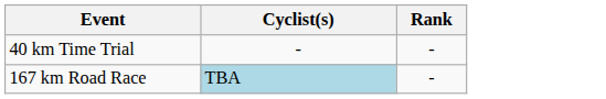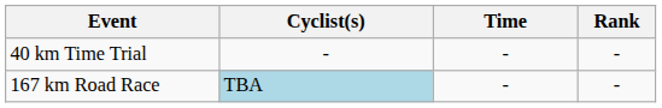 <table class=wikitable style="font-size:90%">
 <tr>
 <th width=150>Event</th>
 <th width=150>Cyclist(s)</th>
+<th width=100>Time</th>
 <th width=50>Rank</th>
 </tr>
 <tr>
 <td>40 km Time Trial</td>
+<td align="center">-</td>
 <td align="center">-</td>
 <td align="center">-</td>
 </tr>
 <tr>
 <td>167 km Road Race</td>
 <td style="background: lightblue;">TBA</td>
 <td align="center">-</td>
+<td align="center">-</td>
 </tr>
 </table>
